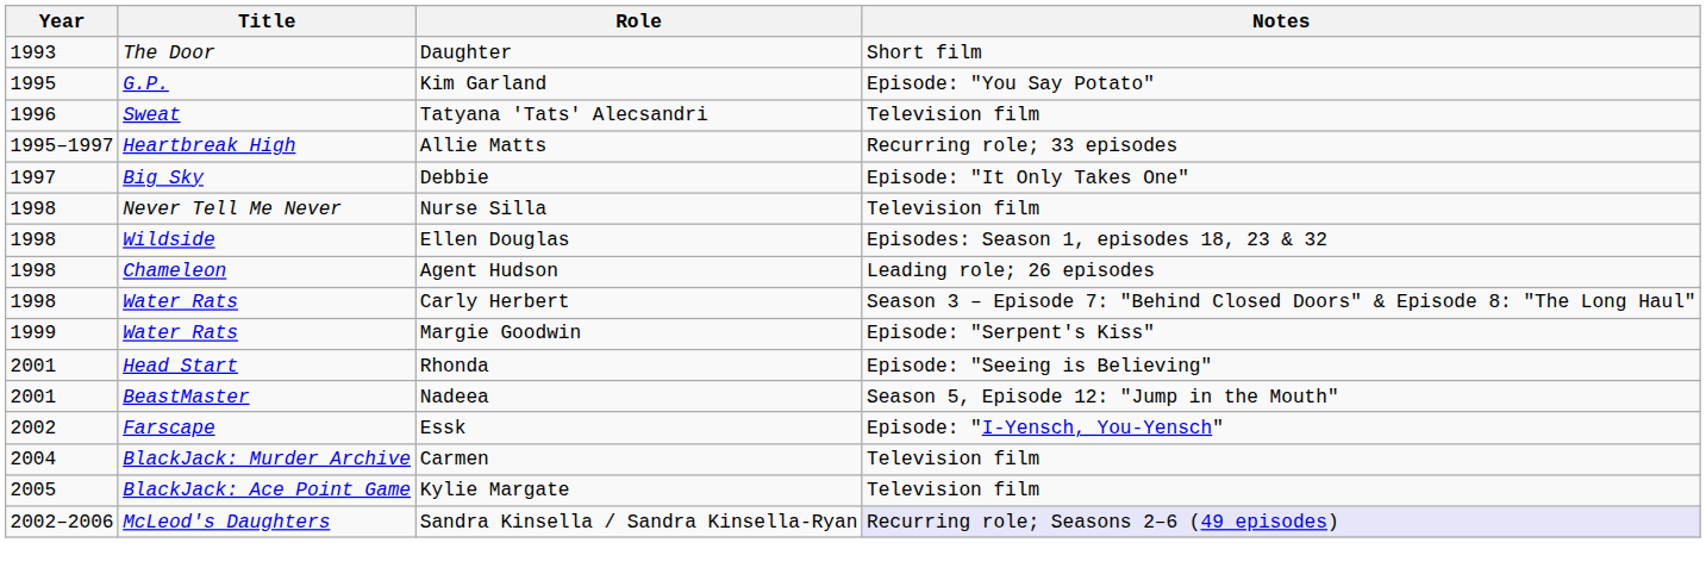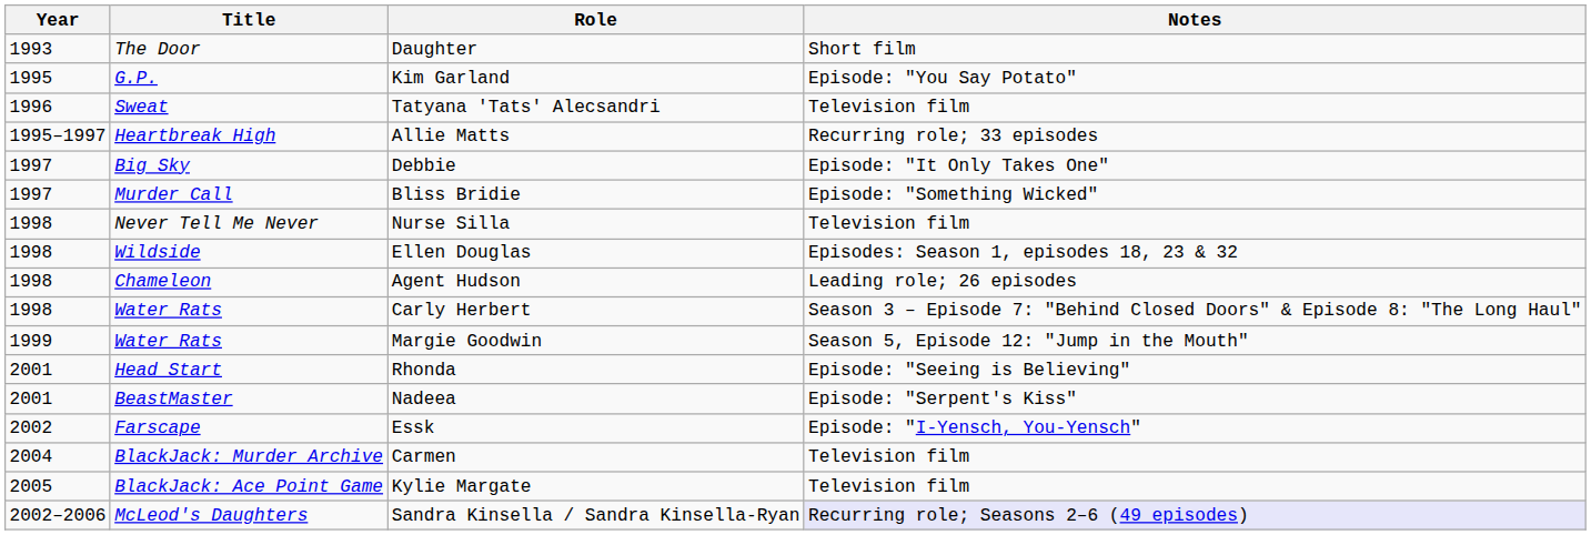 <table class="wikitable sortable">
 <tr>
 <th>Year</th>
 <th>Title</th>
 <th>Role</th>
 <th>Notes</th>
 </tr>
 <tr>
 <td>1993</td>
 <td><em>The Door</em></td>
 <td>Daughter</td>
 <td>Short film</td>
 </tr>
 <tr>
 <td>1995</td>
 <td><em><a href='#'>G.P.</a></em></td>
 <td>Kim Garland</td>
 <td>Episode: "You Say Potato"</td>
 </tr>
 <tr>
 <td>1996</td>
 <td><em><a href='#'>Sweat</a></em></td>
 <td>Tatyana 'Tats' Alecsandri</td>
 <td>Television film</td>
 </tr>
 <tr>
 <td>1995–1997</td>
 <td><em><a href='#'>Heartbreak High</a></em></td>
 <td>Allie Matts</td>
 <td>Recurring role; 33 episodes</td>
 </tr>
 <tr>
 <td>1997</td>
 <td><em><a href='#'>Big Sky</a></em></td>
 <td>Debbie</td>
 <td>Episode: "It Only Takes One"</td>
 </tr>
 <tr>
+<td>1997</td>
+<td><em><a href='#'>Murder Call</a></em></td>
+<td>Bliss Bridie</td>
+<td>Episode: "Something Wicked"</td>
+</tr>
+<tr>
 <td>1998</td>
 <td><em>Never Tell Me Never</em></td>
 <td>Nurse Silla</td>
 <td>Television film</td>
 </tr>
 <tr>
 <td>1998</td>
 <td><em><a href='#'>Wildside</a></em></td>
 <td>Ellen Douglas</td>
 <td>Episodes: Season 1, episodes 18, 23 & 32</td>
 </tr>
 <tr>
 <td>1998</td>
 <td><em><a href='#'>Chameleon</a></em></td>
 <td>Agent Hudson</td>
 <td>Leading role; 26 episodes</td>
 </tr>
 <tr>
 <td>1998</td>
 <td><em><a href='#'>Water Rats</a></em></td>
 <td>Carly Herbert</td>
 <td>Season 3 – Episode 7: "Behind Closed Doors" & Episode 8: "The Long Haul"</td>
 </tr>
 <tr>
 <td>1999</td>
 <td><em><a href='#'>Water Rats</a></em></td>
 <td>Margie Goodwin</td>
-<td>Episode: "Serpent's Kiss"</td>
+<td>Season 5, Episode 12: "Jump in the Mouth"</td>
 </tr>
 <tr>
 <td>2001</td>
 <td><em><a href='#'>Head Start</a></em></td>
 <td>Rhonda</td>
 <td>Episode: "Seeing is Believing"</td>
 </tr>
 <tr>
 <td>2001</td>
 <td><em><a href='#'>BeastMaster</a></em></td>
 <td>Nadeea</td>
-<td>Season 5, Episode 12: "Jump in the Mouth"</td>
+<td>Episode: "Serpent's Kiss"</td>
 </tr>
 <tr>
 <td>2002</td>
 <td><em><a href='#'>Farscape</a></em></td>
 <td>Essk</td>
 <td>Episode: "<a href='#'>I-Yensch, You-Yensch</a>"</td>
 </tr>
 <tr>
 <td>2004</td>
 <td><em><a href='#'>BlackJack: Murder Archive</a></em></td>
 <td>Carmen</td>
 <td>Television film</td>
 </tr>
 <tr>
 <td>2005</td>
 <td><em><a href='#'>BlackJack: Ace Point Game</a></em></td>
 <td>Kylie Margate</td>
 <td>Television film</td>
 </tr>
 <tr>
 <td>2002–2006</td>
 <td><em><a href='#'>McLeod's Daughters</a></em></td>
 <td>Sandra Kinsella / Sandra Kinsella-Ryan</td>
 <td style="background: lavender;">Recurring role; Seasons 2–6 (<a href='#'>49 episodes</a>)</td>
 </tr>
 </table>
